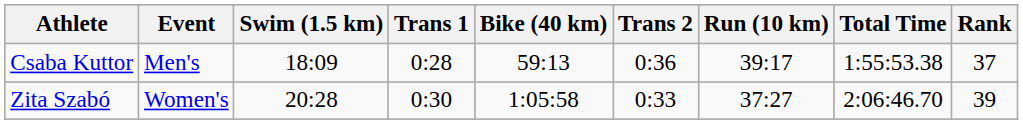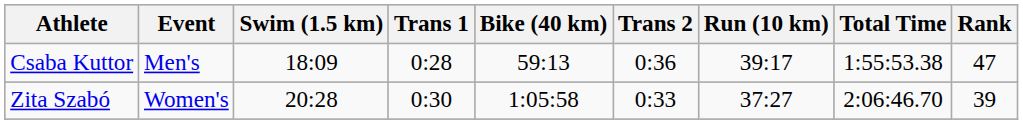 <table class="wikitable" style="font-size:90%">
 <tr>
 <th>Athlete</th>
 <th>Event</th>
 <th>Swim (1.5 km)</th>
 <th>Trans 1</th>
 <th>Bike (40 km)</th>
 <th>Trans 2</th>
 <th>Run (10 km)</th>
 <th>Total Time</th>
 <th>Rank</th>
 </tr>
 <tr align=center>
 <td align=left><a href='#'>Csaba Kuttor</a></td>
 <td align=left><a href='#'>Men's</a></td>
 <td>18:09</td>
 <td>0:28</td>
 <td>59:13</td>
 <td>0:36</td>
 <td>39:17</td>
 <td>1:55:53.38</td>
-<td>37</td>
+<td>47</td>
 </tr>
 <tr align=center>
 <td align=left><a href='#'>Zita Szabó</a></td>
 <td align=left><a href='#'>Women's</a></td>
 <td>20:28</td>
 <td>0:30</td>
 <td>1:05:58</td>
 <td>0:33</td>
 <td>37:27</td>
 <td>2:06:46.70</td>
 <td>39</td>
 </tr>
 </table>
